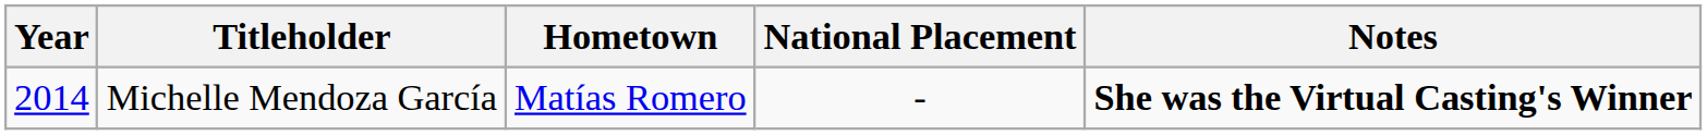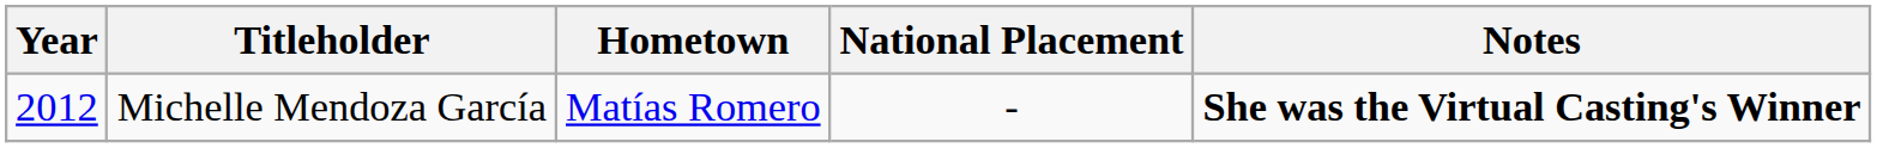 <table class="wikitable sortable" style="font-size:95%;">
 <tr>
 <th>Year</th>
 <th>Titleholder</th>
 <th>Hometown</th>
 <th>National Placement</th>
 <th>Notes</th>
 </tr>
 <tr>
-<td align="center"><a href='#'>2014</a></td>
+<td align="center"><a href='#'>2012</a></td>
 <td>Michelle Mendoza García</td>
 <td align="center"><a href='#'>Matías Romero</a></td>
 <td align="center">-</td>
 <td><strong>She was the Virtual Casting's Winner</strong></td>
 </tr>
 </table>
